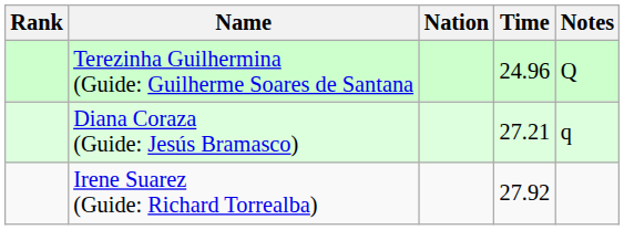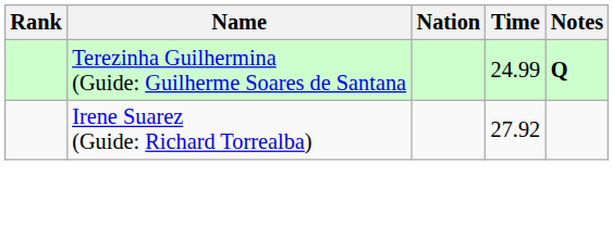 <table class="wikitable sortable">
 <tr>
 <th>Rank</th>
 <th>Name</th>
 <th>Nation</th>
 <th>Time</th>
 <th>Notes</th>
 </tr>
 <tr bgcolor=ccffcc>
 <td></td>
 <td><a href='#'>Terezinha Guilhermina</a><br>(Guide: <a href='#'>Guilherme Soares de Santana</a></td>
 <td></td>
-<td>24.96</td>
-<td>Q</td>
-</tr>
-<tr bgcolor=ddffdd>
-<td></td>
-<td><a href='#'>Diana Coraza</a><br>(Guide: <a href='#'>Jesús Bramasco</a>)</td>
-<td></td>
-<td>27.21</td>
-<td>q</td>
+<td>24.99</td>
+<td><strong>Q</strong></td>
 </tr>
 <tr>
 <td></td>
 <td><a href='#'>Irene Suarez</a><br>(Guide: <a href='#'>Richard Torrealba</a>)</td>
 <td></td>
 <td>27.92</td>
 <td></td>
 </tr>
 </table>
